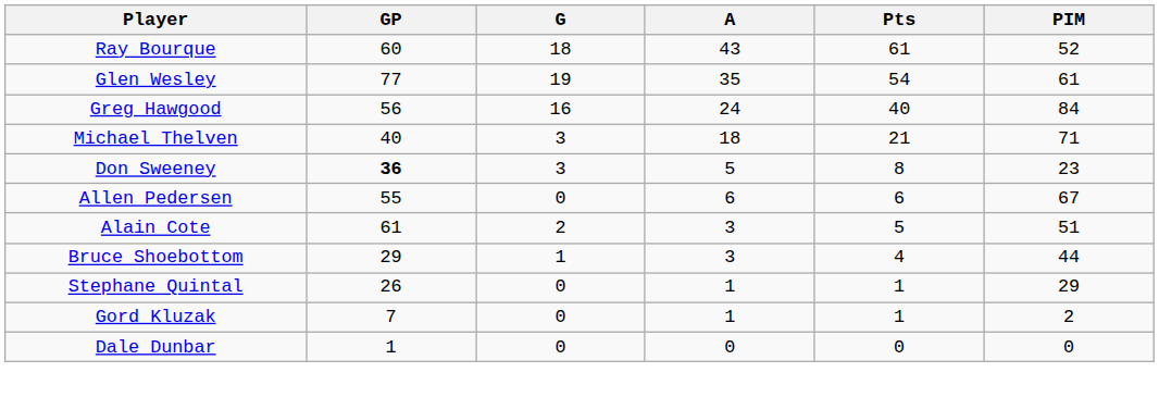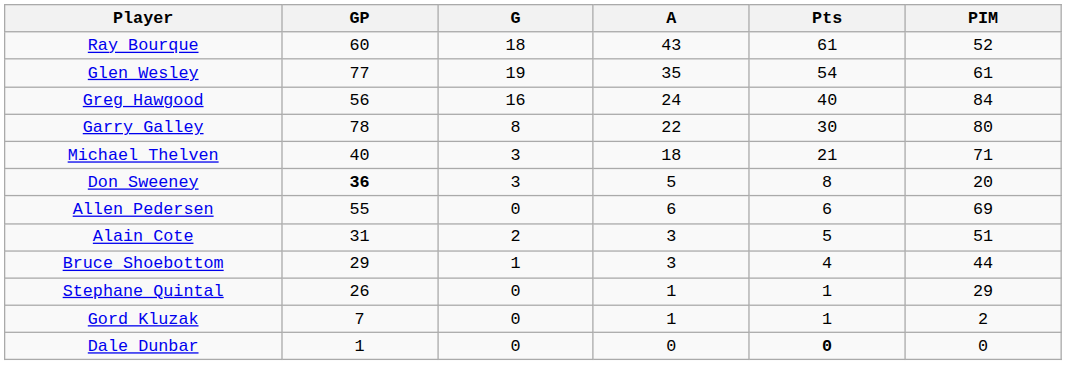 <table class="wikitable sortable">
 <tr>
 <th bgcolor="#DDDDFF" width="16%">Player</th>
 <th bgcolor="#DDDDFF" width="9%">GP</th>
 <th bgcolor="#DDDDFF" width="9%">G</th>
 <th bgcolor="#DDDDFF" width="9%">A</th>
 <th bgcolor="#DDDDFF" width="9%">Pts</th>
 <th bgcolor="#DDDDFF" width="9%">PIM</th>
 </tr>
 <tr align="center">
 <td><a href='#'>Ray Bourque</a></td>
 <td>60</td>
 <td>18</td>
 <td>43</td>
 <td>61</td>
 <td>52</td>
 </tr>
 <tr align="center">
 <td><a href='#'>Glen Wesley</a></td>
 <td>77</td>
 <td>19</td>
 <td>35</td>
 <td>54</td>
 <td>61</td>
 </tr>
 <tr align="center">
 <td><a href='#'>Greg Hawgood</a></td>
 <td>56</td>
 <td>16</td>
 <td>24</td>
 <td>40</td>
 <td>84</td>
 </tr>
 <tr align="center">
+<td><a href='#'>Garry Galley</a></td>
+<td>78</td>
+<td>8</td>
+<td>22</td>
+<td>30</td>
+<td>80</td>
+</tr>
+<tr align="center">
 <td><a href='#'>Michael Thelven</a></td>
 <td>40</td>
 <td>3</td>
 <td>18</td>
 <td>21</td>
 <td>71</td>
 </tr>
 <tr align="center">
 <td><a href='#'>Don Sweeney</a></td>
 <td><strong>36</strong></td>
 <td>3</td>
 <td>5</td>
 <td>8</td>
-<td>23</td>
+<td>20</td>
 </tr>
 <tr align="center">
 <td><a href='#'>Allen Pedersen</a></td>
 <td>55</td>
 <td>0</td>
 <td>6</td>
 <td>6</td>
-<td>67</td>
+<td>69</td>
 </tr>
 <tr align="center">
 <td><a href='#'>Alain Cote</a></td>
-<td>61</td>
+<td>31</td>
 <td>2</td>
 <td>3</td>
 <td>5</td>
 <td>51</td>
 </tr>
 <tr align="center">
 <td><a href='#'>Bruce Shoebottom</a></td>
 <td>29</td>
 <td>1</td>
 <td>3</td>
 <td>4</td>
 <td>44</td>
 </tr>
 <tr align="center">
 <td><a href='#'>Stephane Quintal</a></td>
 <td>26</td>
 <td>0</td>
 <td>1</td>
 <td>1</td>
 <td>29</td>
 </tr>
 <tr align="center">
 <td><a href='#'>Gord Kluzak</a></td>
 <td>7</td>
 <td>0</td>
 <td>1</td>
 <td>1</td>
 <td>2</td>
 </tr>
 <tr align="center">
 <td><a href='#'>Dale Dunbar</a></td>
 <td>1</td>
 <td>0</td>
 <td>0</td>
-<td>0</td>
+<td><strong>0</strong></td>
 <td>0</td>
 </tr>
 </table>
